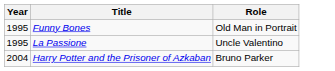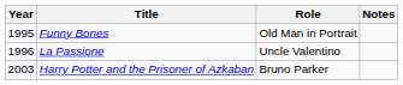 <table class="wikitable">
 <tr>
 <th>Year</th>
 <th>Title</th>
 <th>Role</th>
+<th>Notes</th>
 </tr>
 <tr>
 <td>1995</td>
 <td><em><a href='#'>Funny Bones</a></em></td>
 <td>Old Man in Portrait</td>
+<td></td>
 </tr>
 <tr>
-<td>1995</td>
+<td>1996</td>
 <td><em><a href='#'>La Passione</a></em></td>
 <td>Uncle Valentino</td>
+<td></td>
 </tr>
 <tr>
-<td>2004</td>
+<td>2003</td>
 <td><em><a href='#'>Harry Potter and the Prisoner of Azkaban</a></em></td>
 <td>Bruno Parker</td>
+<td></td>
 </tr>
 </table>
